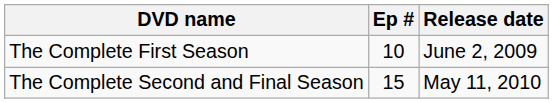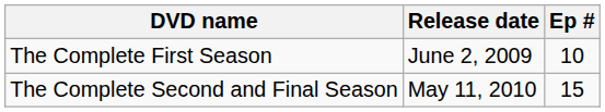 <table class="wikitable">
 <tr>
 <th>DVD name</th>
+<th>Release date</th>
 <th>Ep #</th>
-<th>Release date</th>
 </tr>
 <tr>
 <td>The Complete First Season</td>
+<td>June 2, 2009</td>
 <td align="center">10</td>
-<td>June 2, 2009</td>
 </tr>
 <tr>
 <td>The Complete Second and Final Season</td>
+<td>May 11, 2010</td>
 <td align="center">15</td>
-<td>May 11, 2010</td>
 </tr>
 </table>
